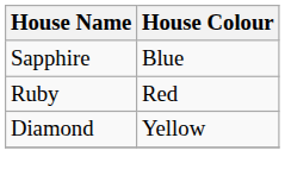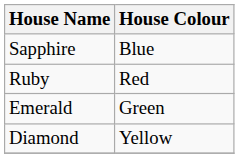 <table class="wikitable">
 <tr>
 <th>House Name</th>
 <th>House Colour</th>
 </tr>
 <tr>
 <td>Sapphire</td>
 <td>Blue</td>
 </tr>
 <tr>
 <td>Ruby</td>
 <td>Red</td>
 </tr>
 <tr>
+<td>Emerald</td>
+<td>Green</td>
+</tr>
+<tr>
 <td>Diamond</td>
 <td>Yellow</td>
 </tr>
 <tr>
 </tr>
 </table>
